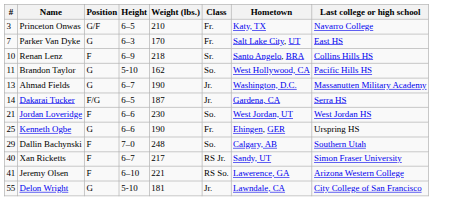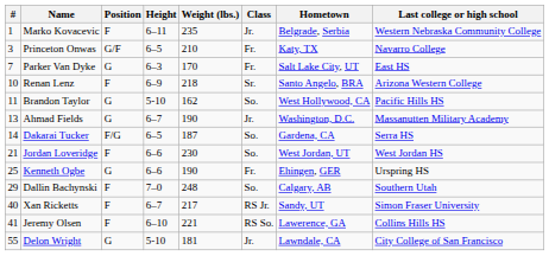 <table class="wikitable sortable" style="font-size: 90%">
 <tr>
 <th>#</th>
 <th>Name</th>
 <th>Position</th>
 <th>Height</th>
 <th>Weight (lbs.)</th>
 <th>Class</th>
 <th>Hometown</th>
 <th>Last college or high school</th>
+</tr>
+<tr>
+<td>1</td>
+<td>Marko Kovacevic</td>
+<td>F</td>
+<td>6–11</td>
+<td>235</td>
+<td>Jr.</td>
+<td><a href='#'>Belgrade</a>, <a href='#'>Serbia</a></td>
+<td><a href='#'>Western Nebraska Community College</a></td>
 </tr>
 <tr>
 <td>3</td>
 <td>Princeton Onwas</td>
 <td>G/F</td>
 <td>6–5</td>
 <td>210</td>
 <td>Fr.</td>
 <td><a href='#'>Katy, TX</a></td>
 <td><a href='#'>Navarro College</a></td>
 </tr>
 <tr>
 <td>7</td>
 <td>Parker Van Dyke</td>
 <td>G</td>
 <td>6–3</td>
 <td>170</td>
 <td>Fr.</td>
 <td><a href='#'>Salt Lake City</a>, <a href='#'>UT</a></td>
 <td><a href='#'>East HS</a></td>
 </tr>
 <tr>
 <td>10</td>
 <td>Renan Lenz</td>
 <td>F</td>
 <td>6–9</td>
 <td>218</td>
 <td>Sr.</td>
 <td><a href='#'>Santo Angelo</a>, <a href='#'>BRA</a></td>
-<td><a href='#'>Collins Hills HS</a></td>
+<td><a href='#'>Arizona Western College</a></td>
 </tr>
 <tr>
 <td>11</td>
 <td>Brandon Taylor</td>
 <td>G</td>
 <td>5-10</td>
 <td>162</td>
 <td>So.</td>
 <td><a href='#'>West Hollywood, CA</a></td>
 <td><a href='#'>Pacific Hills HS</a></td>
 </tr>
 <tr>
 <td>13</td>
 <td>Ahmad Fields</td>
 <td>G</td>
 <td>6–7</td>
 <td>190</td>
 <td>Jr.</td>
 <td><a href='#'>Washington, D.C.</a></td>
 <td><a href='#'>Massanutten Military Academy</a></td>
 </tr>
 <tr>
 <td>14</td>
 <td><a href='#'>Dakarai Tucker</a></td>
 <td>F/G</td>
 <td>6–5</td>
 <td>187</td>
-<td>Jr.</td>
+<td>So.</td>
 <td><a href='#'>Gardena, CA</a></td>
 <td><a href='#'>Serra HS</a></td>
 </tr>
 <tr>
 <td>21</td>
 <td><a href='#'>Jordan Loveridge</a></td>
 <td>F</td>
 <td>6–6</td>
 <td>230</td>
 <td>So.</td>
 <td><a href='#'>West Jordan, UT</a></td>
 <td><a href='#'>West Jordan HS</a></td>
 </tr>
 <tr>
 <td>25</td>
 <td><a href='#'>Kenneth Ogbe</a></td>
 <td>G</td>
 <td>6–6</td>
 <td>190</td>
 <td>Fr.</td>
 <td><a href='#'>Ehingen</a>, <a href='#'>GER</a></td>
 <td>Urspring HS</td>
 </tr>
 <tr>
 <td>29</td>
 <td>Dallin Bachynski</td>
 <td>F</td>
 <td>7–0</td>
 <td>248</td>
 <td>So.</td>
 <td><a href='#'>Calgary, AB</a></td>
 <td><a href='#'>Southern Utah</a></td>
 </tr>
 <tr>
 <td>40</td>
 <td>Xan Ricketts</td>
 <td>F</td>
 <td>6–7</td>
 <td>217</td>
 <td>RS Jr.</td>
 <td><a href='#'>Sandy, UT</a></td>
 <td><a href='#'>Simon Fraser University</a></td>
 </tr>
 <tr>
 <td>41</td>
 <td>Jeremy Olsen</td>
 <td>F</td>
 <td>6–10</td>
 <td>221</td>
 <td>RS So.</td>
 <td><a href='#'>Lawerence, GA</a></td>
-<td><a href='#'>Arizona Western College</a></td>
+<td><a href='#'>Collins Hills HS</a></td>
 </tr>
 <tr>
 <td>55</td>
 <td><a href='#'>Delon Wright</a></td>
 <td>G</td>
 <td>5-10</td>
 <td>181</td>
 <td>Jr.</td>
 <td><a href='#'>Lawndale, CA</a></td>
 <td><a href='#'>City College of San Francisco</a></td>
 </tr>
 </table>
